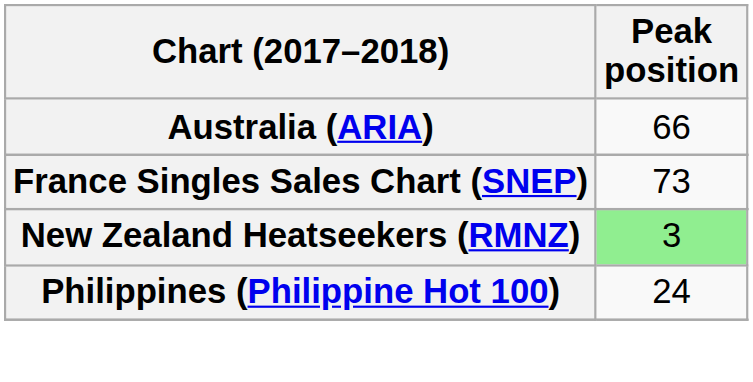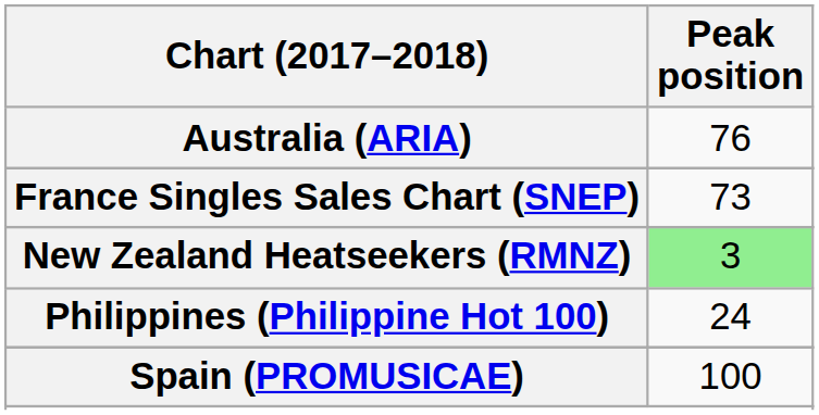 <table class="wikitable sortable plainrowheaders" style="text-align:center">
 <tr>
 <th scope="col">Chart (2017–2018)</th>
 <th scope="col">Peak<br> position</th>
 </tr>
 <tr>
 <th scope="row">Australia (<a href='#'>ARIA</a>)</th>
-<td>66</td>
+<td>76</td>
 </tr>
 <tr>
 </tr>
 <tr>
 </tr>
 <tr>
 </tr>
 <tr>
 </tr>
 <tr>
 <th scope="row">France Singles Sales Chart (<a href='#'>SNEP</a>)</th>
 <td>73</td>
 </tr>
 <tr>
 </tr>
 <tr>
 </tr>
 <tr>
 </tr>
 <tr>
 <th scope="row">New Zealand Heatseekers (<a href='#'>RMNZ</a>)</th>
 <td style="background: lightgreen;">3</td>
 </tr>
 <tr>
 <th scope="row">Philippines (<a href='#'>Philippine Hot 100</a>)</th>
 <td>24</td>
 </tr>
 <tr>
 </tr>
 <tr>
 </tr>
 <tr>
 </tr>
 <tr>
+<th scope="row">Spain (<a href='#'>PROMUSICAE</a>)</th>
+<td>100</td>
+</tr>
+<tr>
 </tr>
 <tr>
 </tr>
 <tr>
 </tr>
 <tr>
 </tr>
 <tr>
 </tr>
 </table>
